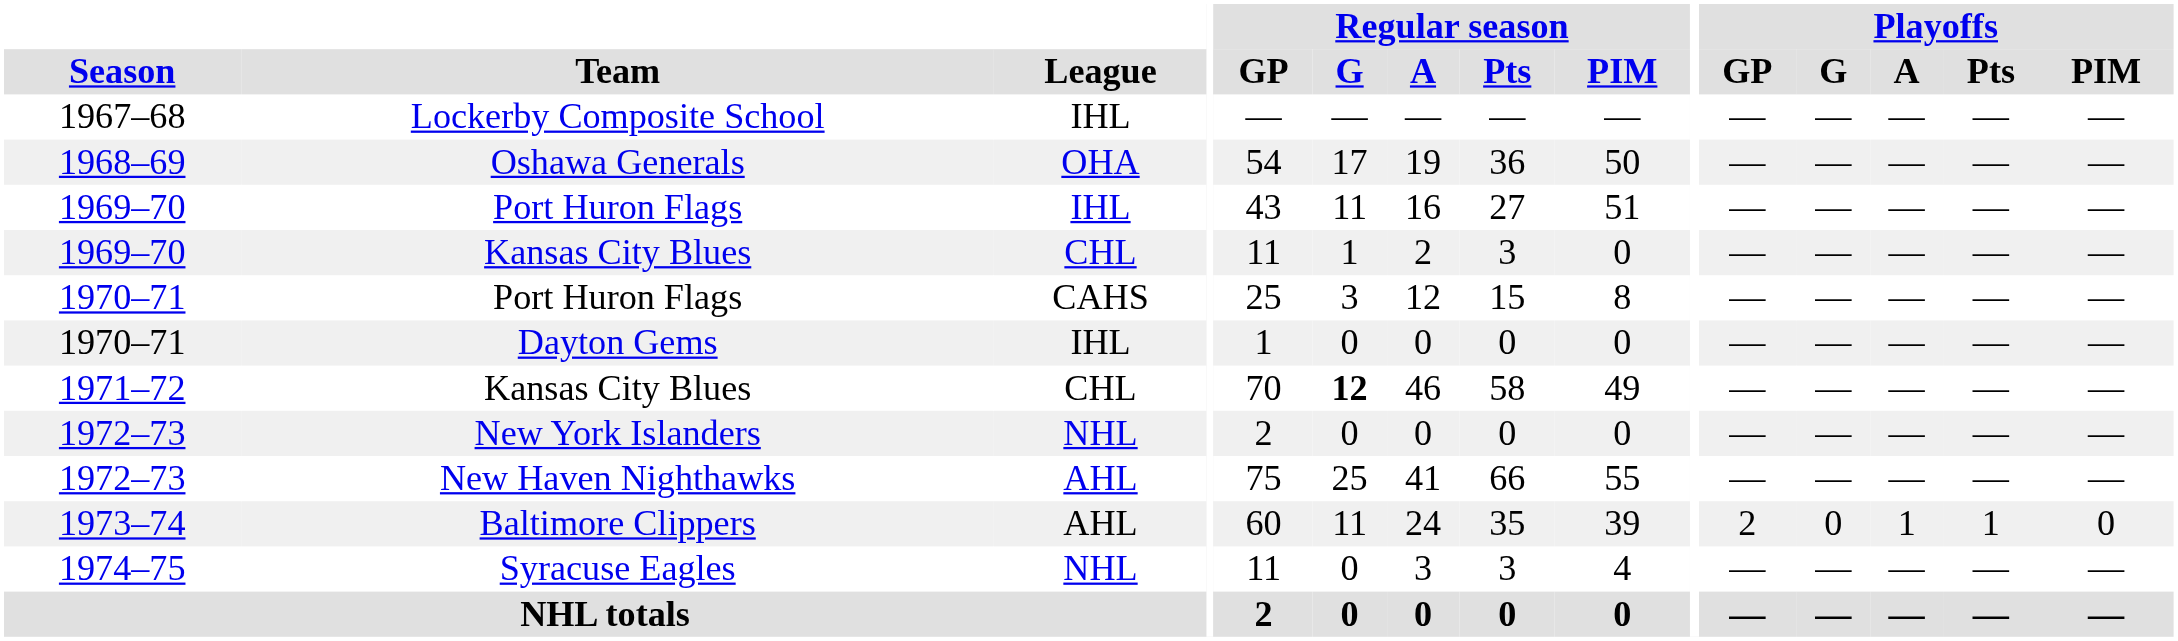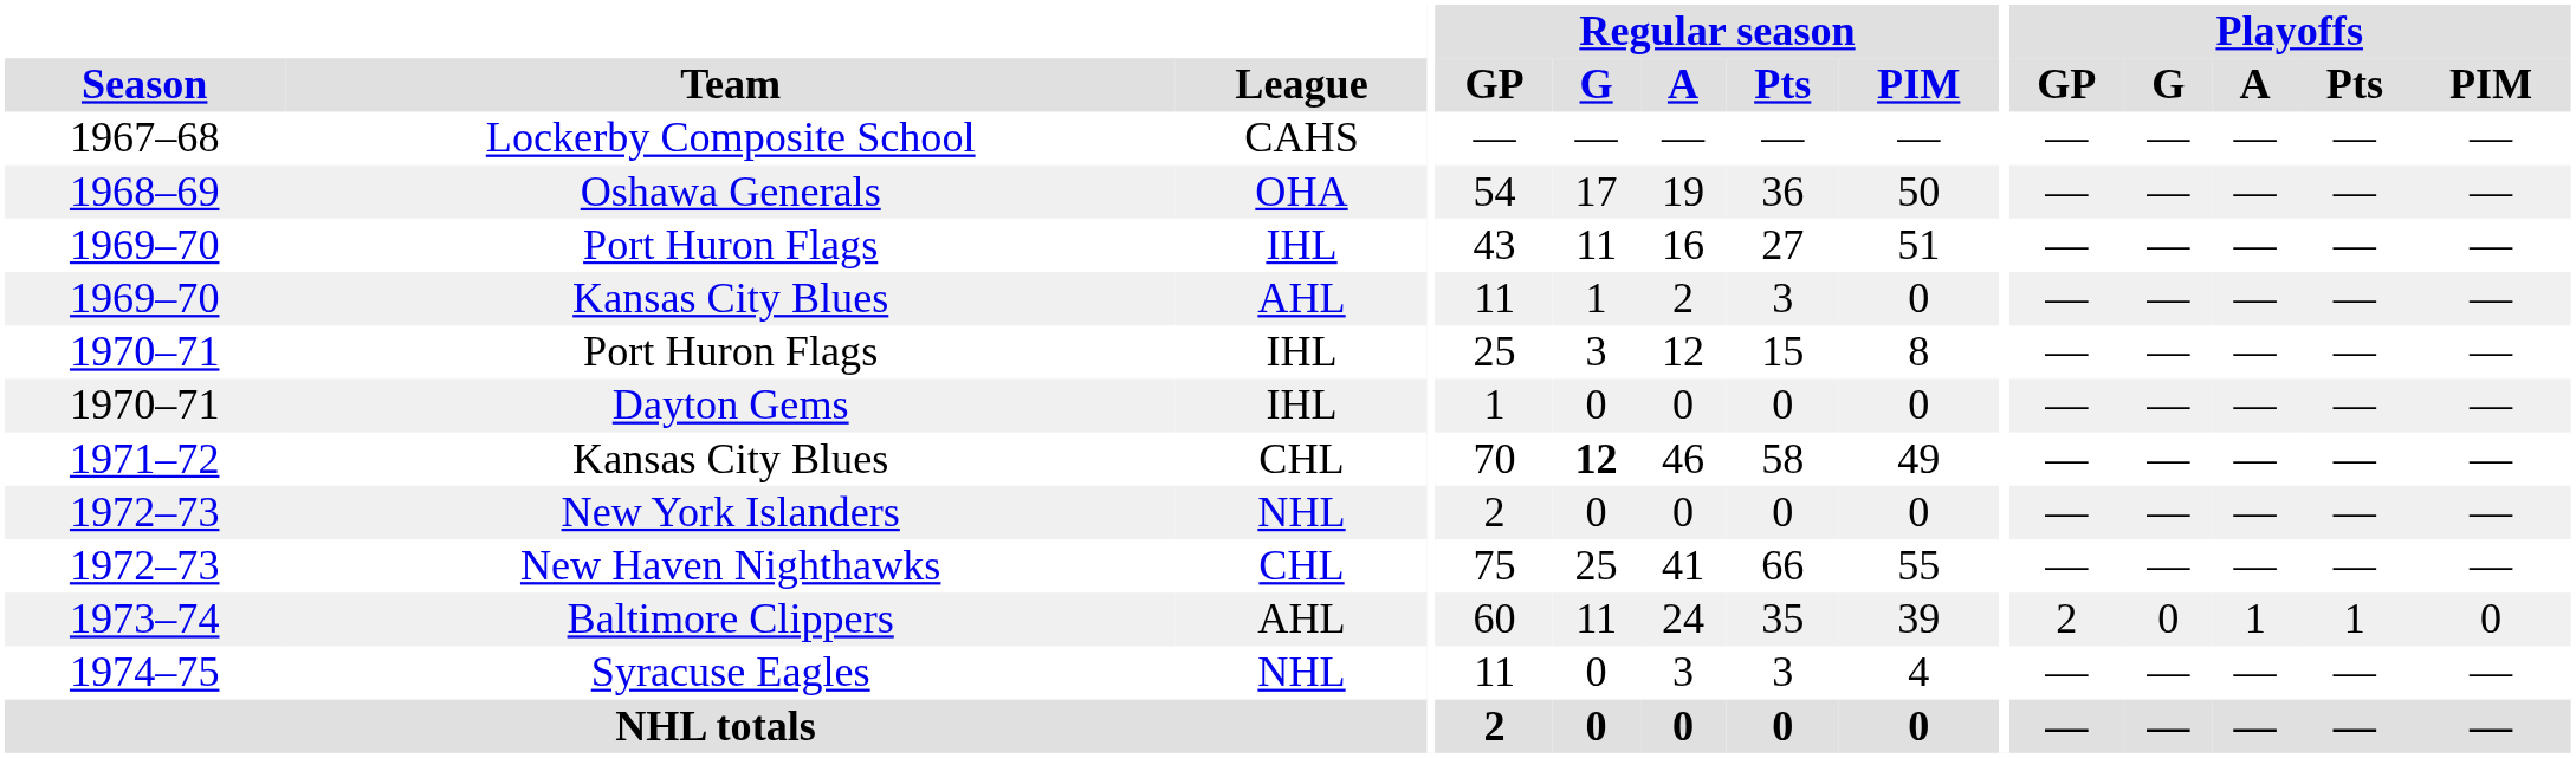 <table border="0" cellpadding="1" cellspacing="0" style="text-align:center; width:60em">
 <tr bgcolor="#e0e0e0">
 <th colspan="3" bgcolor="#ffffff"></th>
 <th rowspan="100" bgcolor="#ffffff"></th>
 <th colspan="5"><a href='#'>Regular season</a></th>
 <th rowspan="100" bgcolor="#ffffff"></th>
 <th colspan="5"><a href='#'>Playoffs</a></th>
 </tr>
 <tr bgcolor="#e0e0e0">
 <th><a href='#'>Season</a></th>
 <th>Team</th>
 <th>League</th>
 <th>GP</th>
 <th><a href='#'>G</a></th>
 <th><a href='#'>A</a></th>
 <th><a href='#'>Pts</a></th>
 <th><a href='#'>PIM</a></th>
 <th>GP</th>
 <th>G</th>
 <th>A</th>
 <th>Pts</th>
 <th>PIM</th>
 </tr>
 <tr>
 <td>1967–68</td>
 <td><a href='#'>Lockerby Composite School</a></td>
-<td>IHL</td>
+<td>CAHS</td>
 <td>—</td>
 <td>—</td>
 <td>—</td>
 <td>—</td>
 <td>—</td>
 <td>—</td>
 <td>—</td>
 <td>—</td>
 <td>—</td>
 <td>—</td>
 </tr>
 <tr bgcolor="#f0f0f0">
 <td><a href='#'>1968–69</a></td>
 <td><a href='#'>Oshawa Generals</a></td>
 <td><a href='#'>OHA</a></td>
 <td>54</td>
 <td>17</td>
 <td>19</td>
 <td>36</td>
 <td>50</td>
 <td>—</td>
 <td>—</td>
 <td>—</td>
 <td>—</td>
 <td>—</td>
 </tr>
 <tr>
 <td><a href='#'>1969–70</a></td>
 <td><a href='#'>Port Huron Flags</a></td>
 <td><a href='#'>IHL</a></td>
 <td>43</td>
 <td>11</td>
 <td>16</td>
 <td>27</td>
 <td>51</td>
 <td>—</td>
 <td>—</td>
 <td>—</td>
 <td>—</td>
 <td>—</td>
 </tr>
 <tr bgcolor="#f0f0f0">
 <td><a href='#'>1969–70</a></td>
 <td><a href='#'>Kansas City Blues</a></td>
-<td><a href='#'>CHL</a></td>
+<td><a href='#'>AHL</a></td>
 <td>11</td>
 <td>1</td>
 <td>2</td>
 <td>3</td>
 <td>0</td>
 <td>—</td>
 <td>—</td>
 <td>—</td>
 <td>—</td>
 <td>—</td>
 </tr>
 <tr>
 <td><a href='#'>1970–71</a></td>
 <td>Port Huron Flags</td>
-<td>CAHS</td>
+<td>IHL</td>
 <td>25</td>
 <td>3</td>
 <td>12</td>
 <td>15</td>
 <td>8</td>
 <td>—</td>
 <td>—</td>
 <td>—</td>
 <td>—</td>
 <td>—</td>
 </tr>
 <tr bgcolor="#f0f0f0">
 <td>1970–71</td>
 <td><a href='#'>Dayton Gems</a></td>
 <td>IHL</td>
 <td>1</td>
 <td>0</td>
 <td>0</td>
 <td>0</td>
 <td>0</td>
 <td>—</td>
 <td>—</td>
 <td>—</td>
 <td>—</td>
 <td>—</td>
 </tr>
 <tr>
 <td><a href='#'>1971–72</a></td>
 <td>Kansas City Blues</td>
 <td>CHL</td>
 <td>70</td>
 <td><strong>12</strong></td>
 <td>46</td>
 <td>58</td>
 <td>49</td>
 <td>—</td>
 <td>—</td>
 <td>—</td>
 <td>—</td>
 <td>—</td>
 </tr>
 <tr bgcolor="#f0f0f0">
 <td><a href='#'>1972–73</a></td>
 <td><a href='#'>New York Islanders</a></td>
 <td><a href='#'>NHL</a></td>
 <td>2</td>
 <td>0</td>
 <td>0</td>
 <td>0</td>
 <td>0</td>
 <td>—</td>
 <td>—</td>
 <td>—</td>
 <td>—</td>
 <td>—</td>
 </tr>
 <tr>
 <td><a href='#'>1972–73</a></td>
 <td><a href='#'>New Haven Nighthawks</a></td>
-<td><a href='#'>AHL</a></td>
+<td><a href='#'>CHL</a></td>
 <td>75</td>
 <td>25</td>
 <td>41</td>
 <td>66</td>
 <td>55</td>
 <td>—</td>
 <td>—</td>
 <td>—</td>
 <td>—</td>
 <td>—</td>
 </tr>
 <tr bgcolor="#f0f0f0">
 <td><a href='#'>1973–74</a></td>
 <td><a href='#'>Baltimore Clippers</a></td>
 <td>AHL</td>
 <td>60</td>
 <td>11</td>
 <td>24</td>
 <td>35</td>
 <td>39</td>
 <td>2</td>
 <td>0</td>
 <td>1</td>
 <td>1</td>
 <td>0</td>
 </tr>
 <tr>
 <td><a href='#'>1974–75</a></td>
 <td><a href='#'>Syracuse Eagles</a></td>
 <td><a href='#'>NHL</a></td>
 <td>11</td>
 <td>0</td>
 <td>3</td>
 <td>3</td>
 <td>4</td>
 <td>—</td>
 <td>—</td>
 <td>—</td>
 <td>—</td>
 <td>—</td>
 </tr>
 <tr bgcolor="#e0e0e0">
 <th colspan="3">NHL totals</th>
 <th>2</th>
 <th>0</th>
 <th>0</th>
 <th>0</th>
 <th>0</th>
 <th>—</th>
 <th>—</th>
 <th>—</th>
 <th>—</th>
 <th>—</th>
 </tr>
 </table>
